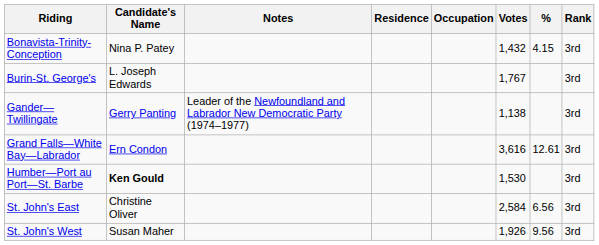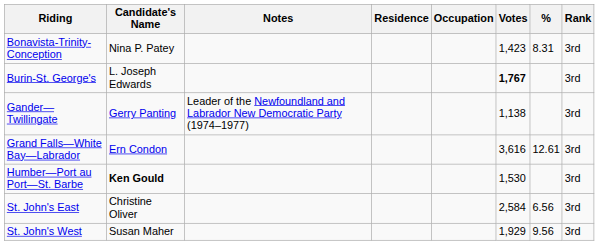 <table class="wikitable sortable">
 <tr>
 <th>Riding<br></th>
 <th>Candidate's Name</th>
 <th>Notes</th>
 <th>Residence</th>
 <th>Occupation</th>
 <th>Votes</th>
 <th>%</th>
 <th>Rank</th>
 </tr>
 <tr>
 <td><a href='#'>Bonavista-Trinity-Conception</a></td>
 <td>Nina P. Patey</td>
 <td></td>
 <td></td>
 <td></td>
-<td>1,432</td>
-<td>4.15</td>
+<td>1,423</td>
+<td>8.31</td>
 <td>3rd</td>
 </tr>
 <tr>
 <td><a href='#'>Burin-St. George's</a></td>
 <td>L. Joseph Edwards</td>
 <td></td>
 <td></td>
 <td></td>
-<td>1,767</td>
+<td><strong>1,767</strong></td>
 <td></td>
 <td>3rd</td>
 </tr>
 <tr>
 <td><a href='#'>Gander—Twillingate</a></td>
 <td><a href='#'>Gerry Panting</a></td>
 <td>Leader of the <a href='#'>Newfoundland and Labrador New Democratic Party</a> (1974–1977)</td>
 <td></td>
 <td></td>
 <td>1,138</td>
 <td></td>
 <td>3rd</td>
 </tr>
 <tr>
 <td><a href='#'>Grand Falls—White Bay—Labrador</a></td>
 <td><a href='#'>Ern Condon</a></td>
 <td></td>
 <td></td>
 <td></td>
 <td>3,616</td>
 <td>12.61</td>
 <td>3rd</td>
 </tr>
 <tr>
 <td><a href='#'>Humber—Port au Port—St. Barbe</a></td>
 <td><strong>Ken Gould</strong></td>
 <td></td>
 <td></td>
 <td></td>
 <td>1,530</td>
 <td></td>
 <td>3rd</td>
 </tr>
 <tr>
 <td><a href='#'>St. John's East</a></td>
 <td>Christine Oliver</td>
 <td></td>
 <td></td>
 <td></td>
 <td>2,584</td>
 <td>6.56</td>
 <td>3rd</td>
 </tr>
 <tr>
 <td><a href='#'>St. John's West</a></td>
 <td>Susan Maher</td>
 <td></td>
 <td></td>
 <td></td>
-<td>1,926</td>
+<td>1,929</td>
 <td>9.56</td>
 <td>3rd</td>
 </tr>
 </table>
